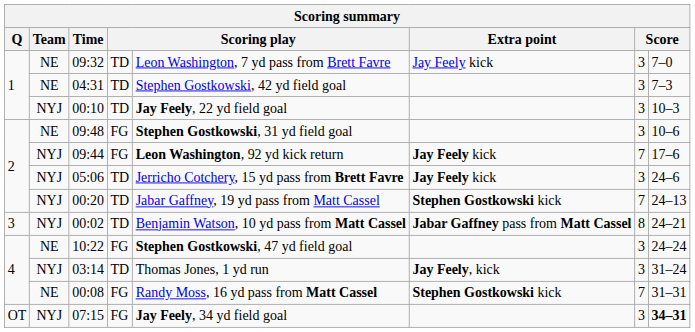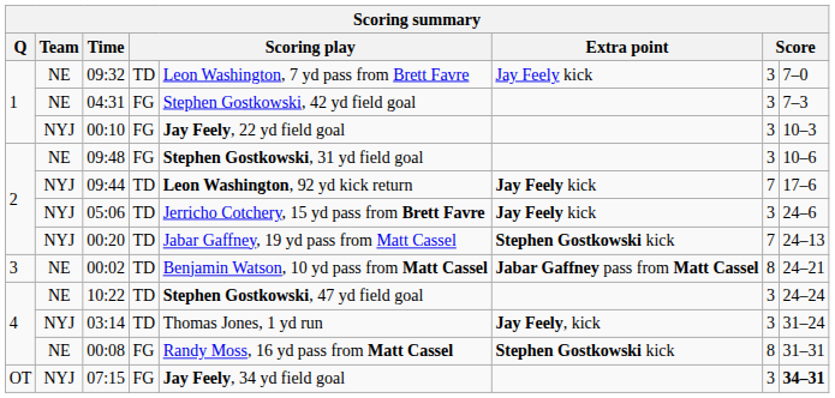 <table class="wikitable" style="font-size: 95%;">
 <tr>
 <th colspan=8>Scoring summary</th>
 </tr>
 <tr>
 <th>Q</th>
 <th>Team</th>
 <th>Time</th>
 <th colspan=2>Scoring play</th>
 <th>Extra point</th>
 <th colspan=2>Score</th>
 </tr>
 <tr>
 <td rowspan=3>1</td>
 <td align=center>NE</td>
 <td align=right>09:32</td>
 <td>TD</td>
 <td><a href='#'>Leon Washington</a>, 7 yd pass from <a href='#'>Brett Favre</a></td>
 <td><a href='#'>Jay Feely</a> kick</td>
 <td>3</td>
 <td>7–0</td>
 </tr>
 <tr>
 <td align=center>NE</td>
 <td align=right>04:31</td>
-<td>TD</td>
+<td>FG</td>
 <td><a href='#'>Stephen Gostkowski</a>, 42 yd field goal</td>
 <td></td>
 <td>3</td>
 <td>7–3</td>
 </tr>
 <tr>
 <td align=center>NYJ</td>
 <td align=right>00:10</td>
-<td>TD</td>
+<td>FG</td>
 <td><strong>Jay Feely</strong>, 22 yd field goal</td>
 <td></td>
 <td>3</td>
 <td>10–3</td>
 </tr>
 <tr>
 <td rowspan=4>2</td>
 <td align=center>NE</td>
 <td align=right>09:48</td>
 <td>FG</td>
 <td><strong>Stephen Gostkowski</strong>, 31 yd field goal</td>
 <td></td>
 <td>3</td>
 <td>10–6</td>
 </tr>
 <tr>
 <td align=center>NYJ</td>
 <td align=right>09:44</td>
-<td>FG</td>
+<td>TD</td>
 <td><strong>Leon Washington</strong>, 92 yd kick return</td>
 <td><strong>Jay Feely</strong> kick</td>
 <td>7</td>
 <td>17–6</td>
 </tr>
 <tr>
 <td align=center>NYJ</td>
 <td align=right>05:06</td>
 <td>TD</td>
 <td><a href='#'>Jerricho Cotchery</a>, 15 yd pass from <strong>Brett Favre</strong></td>
 <td><strong>Jay Feely</strong> kick</td>
 <td>3</td>
 <td>24–6</td>
 </tr>
 <tr>
 <td align=center>NYJ</td>
 <td align=right>00:20</td>
 <td>TD</td>
 <td><a href='#'>Jabar Gaffney</a>, 19 yd pass from <a href='#'>Matt Cassel</a></td>
 <td><strong>Stephen Gostkowski</strong> kick</td>
 <td>7</td>
 <td>24–13</td>
 </tr>
 <tr>
 <td>3</td>
-<td align=center>NYJ</td>
+<td align=center>NE</td>
 <td align=right>00:02</td>
 <td>TD</td>
 <td><a href='#'>Benjamin Watson</a>, 10 yd pass from <strong>Matt Cassel</strong></td>
 <td><strong>Jabar Gaffney</strong> pass from <strong>Matt Cassel</strong></td>
 <td>8</td>
 <td>24–21</td>
 </tr>
 <tr>
 <td rowspan=3>4</td>
 <td align=center>NE</td>
 <td align=right>10:22</td>
-<td>FG</td>
+<td>TD</td>
 <td><strong>Stephen Gostkowski</strong>, 47 yd field goal</td>
 <td></td>
 <td>3</td>
 <td>24–24</td>
 </tr>
 <tr>
 <td align=center>NYJ</td>
 <td align=right>03:14</td>
 <td>TD</td>
 <td>Thomas Jones, 1 yd run</td>
 <td><strong>Jay Feely</strong>, kick</td>
 <td>3</td>
 <td>31–24</td>
 </tr>
 <tr>
 <td align=center>NE</td>
 <td align=right>00:08</td>
 <td>FG</td>
 <td><a href='#'>Randy Moss</a>, 16 yd pass from <strong>Matt Cassel</strong></td>
 <td><strong>Stephen Gostkowski</strong> kick</td>
-<td>7</td>
+<td>8</td>
 <td>31–31</td>
 </tr>
 <tr>
 <td>OT</td>
 <td align=center>NYJ</td>
 <td align=right>07:15</td>
 <td>FG</td>
 <td><strong>Jay Feely</strong>, 34 yd field goal</td>
 <td></td>
 <td>3</td>
 <td><strong>34–31</strong></td>
 </tr>
 </table>
